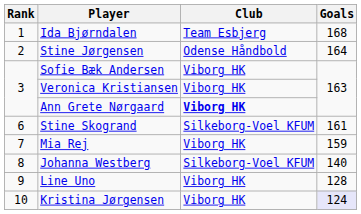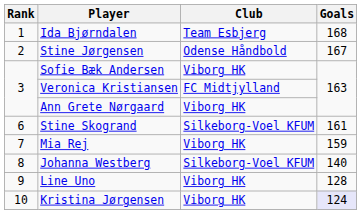 <table class="wikitable sortable" style="text-align:center">
 <tr>
 <th>Rank</th>
 <th>Player</th>
 <th>Club</th>
 <th>Goals</th>
 </tr>
 <tr>
 <td>1</td>
 <td style="text-align:left"> <a href='#'>Ida Bjørndalen</a></td>
 <td style="text-align:left"><a href='#'>Team Esbjerg</a></td>
 <td>168</td>
 </tr>
 <tr>
 <td>2</td>
 <td style="text-align:left"> <a href='#'>Stine Jørgensen</a></td>
 <td style="text-align:left"><a href='#'>Odense Håndbold</a></td>
-<td>164</td>
+<td>167</td>
 </tr>
 <tr>
 <td rowspan=3>3</td>
 <td style="text-align:left"> <a href='#'>Sofie Bæk Andersen</a></td>
 <td style="text-align:left"><a href='#'>Viborg HK</a></td>
 <td rowspan=3>163</td>
 </tr>
 <tr>
 <td style="text-align:left"> <a href='#'>Veronica Kristiansen</a></td>
-<td style="text-align:left"><a href='#'>Viborg HK</a></td>
+<td style="text-align:left"><a href='#'>FC Midtjylland</a></td>
 </tr>
 <tr>
 <td style="text-align:left"> <a href='#'>Ann Grete Nørgaard</a></td>
-<td style="text-align:left"><strong><a href='#'>Viborg HK</a></strong></td>
+<td style="text-align:left"><a href='#'>Viborg HK</a></td>
 </tr>
 <tr>
 <td>6</td>
 <td style="text-align:left"> <a href='#'>Stine Skogrand</a></td>
 <td style="text-align:left"><a href='#'>Silkeborg-Voel KFUM</a></td>
 <td>161</td>
 </tr>
 <tr>
 <td>7</td>
 <td style="text-align:left"> <a href='#'>Mia Rej</a></td>
 <td style="text-align:left"><a href='#'>Viborg HK</a></td>
 <td>159</td>
 </tr>
 <tr>
 <td>8</td>
 <td style="text-align:left"> <a href='#'>Johanna Westberg</a></td>
 <td style="text-align:left"><a href='#'>Silkeborg-Voel KFUM</a></td>
 <td>140</td>
 </tr>
 <tr>
 <td>9</td>
 <td style="text-align:left"> <a href='#'>Line Uno</a></td>
 <td style="text-align:left"><a href='#'>Viborg HK</a></td>
 <td>128</td>
 </tr>
 <tr>
 <td>10</td>
 <td style="text-align:left"> <a href='#'>Kristina Jørgensen</a></td>
 <td style="text-align:left"><a href='#'>Viborg HK</a></td>
 <td style="background: lavender;">124</td>
 </tr>
 </table>
